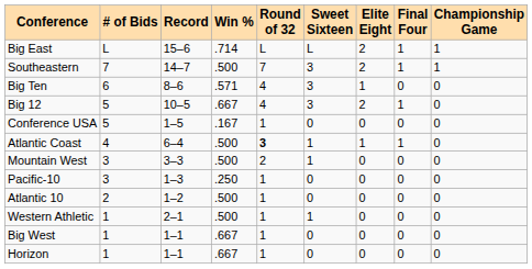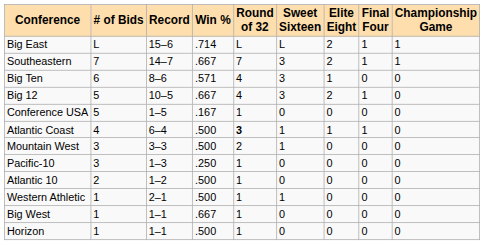 <table class="wikitable sortable">
 <tr>
 <th style="background-color:#FFDEAD;">Conference</th>
 <th style="background-color:#FFDEAD;"># of Bids</th>
 <th style="background-color:#FFDEAD;">Record</th>
 <th style="background-color:#FFDEAD;">Win %</th>
 <th style="background-color:#FFDEAD;">Round<br> of 32</th>
 <th style="background-color:#FFDEAD;">Sweet<br> Sixteen</th>
 <th style="background-color:#FFDEAD;">Elite<br> Eight</th>
 <th style="background-color:#FFDEAD;">Final<br> Four</th>
 <th style="background-color:#FFDEAD;">Championship<br> Game</th>
 </tr>
 <tr style="font-size:11pt" valign="bottom">
 <td height="15">Big East</td>
 <td>L</td>
 <td>15–6</td>
 <td>.714</td>
 <td>L</td>
 <td>L</td>
 <td>2</td>
 <td>1</td>
 <td>1</td>
 </tr>
 <tr style="font-size:11pt" valign="bottom">
 <td height="15">Southeastern</td>
 <td>7</td>
 <td>14–7</td>
-<td>.500</td>
+<td>.667</td>
 <td>7</td>
 <td>3</td>
 <td>2</td>
 <td>1</td>
 <td>1</td>
 </tr>
 <tr style="font-size:11pt" valign="bottom">
 <td height="15">Big Ten</td>
 <td>6</td>
 <td>8–6</td>
 <td>.571</td>
 <td>4</td>
 <td>3</td>
 <td>1</td>
 <td>0</td>
 <td>0</td>
 </tr>
 <tr style="font-size:11pt" valign="bottom">
 <td height="15">Big 12</td>
 <td>5</td>
 <td>10–5</td>
 <td>.667</td>
 <td>4</td>
 <td>3</td>
 <td>2</td>
 <td>1</td>
 <td>0</td>
 </tr>
 <tr style="font-size:11pt" valign="bottom">
 <td height="15">Conference USA</td>
 <td>5</td>
 <td>1–5</td>
 <td>.167</td>
 <td>1</td>
 <td>0</td>
 <td>0</td>
 <td>0</td>
 <td>0</td>
 </tr>
 <tr style="font-size:11pt" valign="bottom">
 <td height="15">Atlantic Coast</td>
 <td>4</td>
 <td>6–4</td>
 <td>.500</td>
 <td><strong>3</strong></td>
 <td>1</td>
 <td>1</td>
 <td>1</td>
 <td>0</td>
 </tr>
 <tr style="font-size:11pt" valign="bottom">
 <td height="15">Mountain West</td>
 <td>3</td>
 <td>3–3</td>
 <td>.500</td>
 <td>2</td>
 <td>1</td>
 <td>0</td>
 <td>0</td>
 <td>0</td>
 </tr>
 <tr style="font-size:11pt" valign="bottom">
 <td height="15">Pacific-10</td>
 <td>3</td>
 <td>1–3</td>
 <td>.250</td>
 <td>1</td>
 <td>0</td>
 <td>0</td>
 <td>0</td>
 <td>0</td>
 </tr>
 <tr style="font-size:11pt" valign="bottom">
 <td height="15">Atlantic 10</td>
 <td>2</td>
 <td>1–2</td>
 <td>.500</td>
 <td>1</td>
 <td>0</td>
 <td>0</td>
 <td>0</td>
 <td>0</td>
 </tr>
 <tr style="font-size:11pt" valign="bottom">
 <td height="15">Western Athletic</td>
 <td>1</td>
 <td>2–1</td>
 <td>.500</td>
 <td>1</td>
 <td>1</td>
 <td>0</td>
 <td>0</td>
 <td>0</td>
 </tr>
 <tr style="font-size:11pt" valign="bottom">
 <td height="15">Big West</td>
 <td>1</td>
 <td>1–1</td>
 <td>.667</td>
 <td>1</td>
 <td>0</td>
 <td>0</td>
 <td>0</td>
 <td>0</td>
 </tr>
 <tr style="font-size:11pt" valign="bottom">
 <td height="15">Horizon</td>
 <td>1</td>
 <td>1–1</td>
-<td>.667</td>
+<td>.500</td>
 <td>1</td>
 <td>0</td>
 <td>0</td>
 <td>0</td>
 <td>0</td>
 </tr>
 </table>
